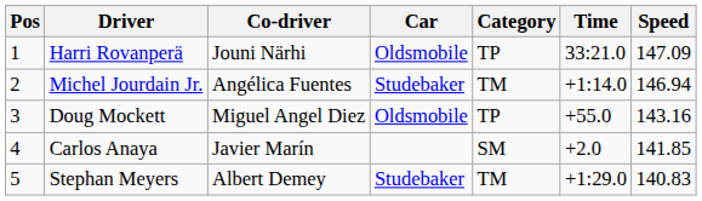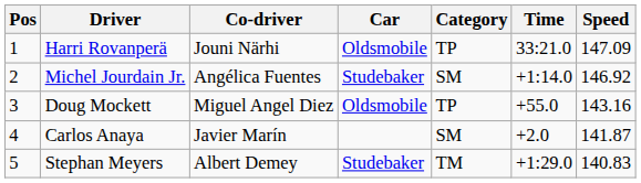 <table class="wikitable">
 <tr>
 <th>Pos</th>
 <th>Driver</th>
 <th>Co-driver</th>
 <th>Car</th>
 <th>Category</th>
 <th>Time</th>
 <th>Speed</th>
 </tr>
 <tr>
 <td>1</td>
 <td> <a href='#'>Harri Rovanperä</a></td>
 <td> Jouni Närhi</td>
 <td><a href='#'>Oldsmobile</a></td>
 <td>TP</td>
 <td>33:21.0</td>
 <td>147.09</td>
 </tr>
 <tr>
 <td>2</td>
 <td> <a href='#'>Michel Jourdain Jr.</a></td>
 <td> Angélica Fuentes</td>
 <td><a href='#'>Studebaker</a></td>
-<td>TM</td>
+<td>SM</td>
 <td>+1:14.0</td>
-<td>146.94</td>
+<td>146.92</td>
 </tr>
 <tr>
 <td>3</td>
 <td> Doug Mockett</td>
 <td> Miguel Angel Diez</td>
 <td><a href='#'>Oldsmobile</a></td>
 <td>TP</td>
 <td>+55.0</td>
 <td>143.16</td>
 </tr>
 <tr>
 <td>4</td>
 <td> Carlos Anaya</td>
 <td> Javier Marín</td>
 <td></td>
 <td>SM</td>
 <td>+2.0</td>
-<td>141.85</td>
+<td>141.87</td>
 </tr>
 <tr>
 <td>5</td>
 <td> Stephan Meyers</td>
 <td> Albert Demey</td>
 <td><a href='#'>Studebaker</a></td>
 <td>TM</td>
 <td>+1:29.0</td>
 <td>140.83</td>
 </tr>
 </table>
